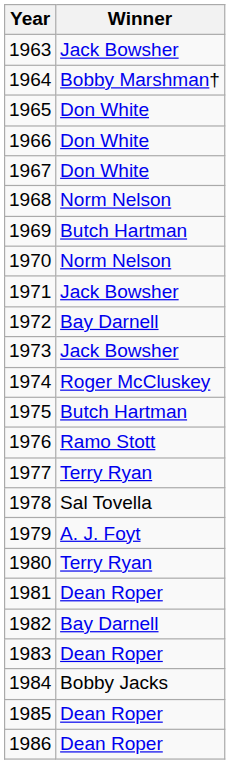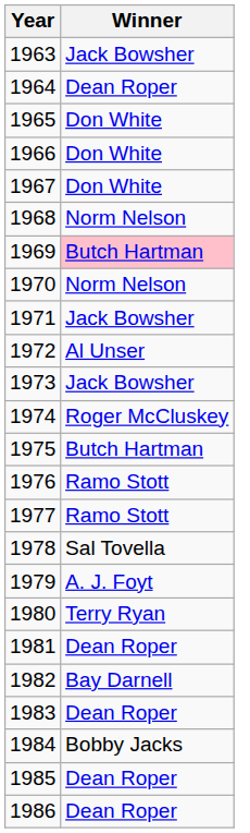 <table class="wikitable">
 <tr>
 <th>Year</th>
 <th>Winner</th>
 </tr>
 <tr>
 <td>1963</td>
 <td><a href='#'>Jack Bowsher</a></td>
 </tr>
 <tr>
 <td>1964</td>
-<td><a href='#'>Bobby Marshman</a>†</td>
+<td><a href='#'>Dean Roper</a></td>
 </tr>
 <tr>
 <td>1965</td>
 <td><a href='#'>Don White</a></td>
 </tr>
 <tr>
 <td>1966</td>
 <td><a href='#'>Don White</a></td>
 </tr>
 <tr>
 <td>1967</td>
 <td><a href='#'>Don White</a></td>
 </tr>
 <tr>
 <td>1968</td>
 <td><a href='#'>Norm Nelson</a></td>
 </tr>
 <tr>
 <td>1969</td>
-<td><a href='#'>Butch Hartman</a></td>
+<td style="background: pink;"><a href='#'>Butch Hartman</a></td>
 </tr>
 <tr>
 <td>1970</td>
 <td><a href='#'>Norm Nelson</a></td>
 </tr>
 <tr>
 <td>1971</td>
 <td><a href='#'>Jack Bowsher</a></td>
 </tr>
 <tr>
 <td>1972</td>
-<td><a href='#'>Bay Darnell</a></td>
+<td><a href='#'>Al Unser</a></td>
 </tr>
 <tr>
 <td>1973</td>
 <td><a href='#'>Jack Bowsher</a></td>
 </tr>
 <tr>
 <td>1974</td>
 <td><a href='#'>Roger McCluskey</a></td>
 </tr>
 <tr>
 <td>1975</td>
 <td><a href='#'>Butch Hartman</a></td>
 </tr>
 <tr>
 <td>1976</td>
 <td><a href='#'>Ramo Stott</a></td>
 </tr>
 <tr>
 <td>1977</td>
-<td><a href='#'>Terry Ryan</a></td>
+<td><a href='#'>Ramo Stott</a></td>
 </tr>
 <tr>
 <td>1978</td>
 <td>Sal Tovella</td>
 </tr>
 <tr>
 <td>1979</td>
 <td><a href='#'>A. J. Foyt</a></td>
 </tr>
 <tr>
 <td>1980</td>
 <td><a href='#'>Terry Ryan</a></td>
 </tr>
 <tr>
 <td>1981</td>
 <td><a href='#'>Dean Roper</a></td>
 </tr>
 <tr>
 <td>1982</td>
 <td><a href='#'>Bay Darnell</a></td>
 </tr>
 <tr>
 <td>1983</td>
 <td><a href='#'>Dean Roper</a></td>
 </tr>
 <tr>
 <td>1984</td>
 <td>Bobby Jacks</td>
 </tr>
 <tr>
 <td>1985</td>
 <td><a href='#'>Dean Roper</a></td>
 </tr>
 <tr>
 <td>1986</td>
 <td><a href='#'>Dean Roper</a></td>
 </tr>
 </table>
